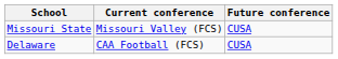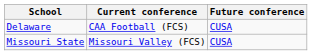 <table class="wikitable sortable">
 <tr>
 <th>School</th>
 <th>Current conference</th>
 <th>Future conference</th>
 </tr>
 <tr>
+<td><a href='#'>Delaware</a></td>
+<td><a href='#'>CAA Football</a> (FCS)</td>
+<td><a href='#'>CUSA</a></td>
+</tr>
+<tr>
 <td><a href='#'>Missouri State</a></td>
 <td><a href='#'>Missouri Valley</a> (FCS)</td>
 <td><a href='#'>CUSA</a></td>
 </tr>
-<tr>
-<td><a href='#'>Delaware</a></td>
-<td><a href='#'>CAA Football</a> (FCS)</td>
-<td><a href='#'>CUSA</a></td>
-</tr>
 </table>
